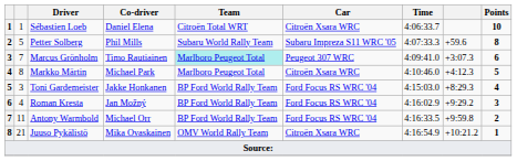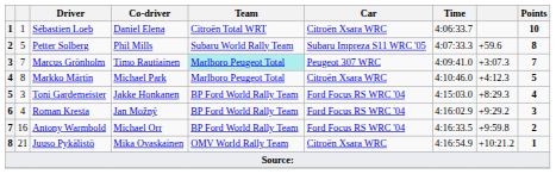 <table class="wikitable" width=85% style="font-size: 85%;">
 <tr>
 <th></th>
 <th></th>
 <th>Driver</th>
 <th>Co-driver</th>
 <th>Team</th>
 <th>Car</th>
 <th>Time</th>
 <th></th>
 <th>Points</th>
 </tr>
 <tr>
 <th>1</th>
 <td align="center">1</td>
 <td> <a href='#'>Sébastien Loeb</a></td>
 <td> <a href='#'>Daniel Elena</a></td>
 <td> <a href='#'>Citroën Total WRT</a></td>
 <td><a href='#'>Citroën Xsara WRC</a></td>
 <td>4:06:33.7</td>
 <td></td>
 <td align="center"><strong>10</strong></td>
 </tr>
 <tr>
 <th>2</th>
 <td align="center">5</td>
 <td> <a href='#'>Petter Solberg</a></td>
 <td> <a href='#'>Phil Mills</a></td>
 <td> <a href='#'>Subaru World Rally Team</a></td>
 <td><a href='#'>Subaru Impreza S11 WRC '05</a></td>
 <td>4:07:33.3</td>
 <td>+59.6</td>
 <td align="center"><strong>8</strong></td>
 </tr>
 <tr>
 <th>3</th>
 <td align="center">7</td>
 <td> <a href='#'>Marcus Grönholm</a></td>
 <td> <a href='#'>Timo Rautiainen</a></td>
 <td style="background: paleturquoise;"> <a href='#'>Marlboro Peugeot Total</a></td>
 <td><a href='#'>Peugeot 307 WRC</a></td>
 <td>4:09:41.0</td>
 <td>+3:07.3</td>
-<td align="center"><strong>6</strong></td>
+<td align="center"><strong>7</strong></td>
 </tr>
 <tr>
 <th>4</th>
 <td align="center">8</td>
 <td> <a href='#'>Markko Märtin</a></td>
 <td> <a href='#'>Michael Park</a></td>
 <td> <a href='#'>Marlboro Peugeot Total</a></td>
 <td><a href='#'>Citroën Xsara WRC</a></td>
 <td>4:10:46.0</td>
 <td>+4:12.3</td>
 <td align="center"><strong>5</strong></td>
 </tr>
 <tr>
 <th>5</th>
 <td align="center">3</td>
 <td> <a href='#'>Toni Gardemeister</a></td>
 <td> <a href='#'>Jakke Honkanen</a></td>
 <td> <a href='#'>BP Ford World Rally Team</a></td>
 <td><a href='#'>Ford Focus RS WRC '04</a></td>
 <td>4:15:03.0</td>
 <td>+8:29.3</td>
 <td align="center"><strong>4</strong></td>
 </tr>
 <tr>
 <th>6</th>
 <td align="center">4</td>
 <td> <a href='#'>Roman Kresta</a></td>
 <td> <a href='#'>Jan Možný</a></td>
 <td> <a href='#'>BP Ford World Rally Team</a></td>
 <td><a href='#'>Ford Focus RS WRC '04</a></td>
 <td>4:16:02.9</td>
 <td>+9:29.2</td>
 <td align="center"><strong>3</strong></td>
 </tr>
 <tr>
 <th>7</th>
-<td align="center">11</td>
+<td align="center">16</td>
 <td> <a href='#'>Antony Warmbold</a></td>
 <td> <a href='#'>Michael Orr</a></td>
 <td> <a href='#'>BP Ford World Rally Team</a></td>
 <td><a href='#'>Ford Focus RS WRC '04</a></td>
 <td>4:16:33.5</td>
 <td>+9:59.8</td>
 <td align="center"><strong>2</strong></td>
 </tr>
 <tr>
 <th>8</th>
 <td align="center">21</td>
 <td> <a href='#'>Juuso Pykälistö</a></td>
 <td> <a href='#'>Mika Ovaskainen</a></td>
 <td> <a href='#'>OMV World Rally Team</a></td>
 <td><a href='#'>Citroën Xsara WRC</a></td>
 <td>4:16:54.9</td>
 <td>+10:21.2</td>
 <td align="center"><strong>1</strong></td>
 </tr>
 <tr>
 <td style="background-color:#EAECF0; text-align:center" colspan="9"><strong>Source:</strong></td>
 </tr>
 <tr>
 </tr>
 </table>
